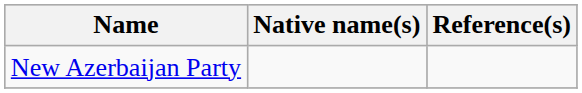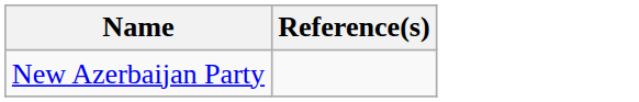 <table class="wikitable">
 <tr>
 <th>Name</th>
-<th>Native name(s)</th>
 <th>Reference(s)</th>
 </tr>
 <tr>
 <td><a href='#'>New Azerbaijan Party</a></td>
 <td></td>
-<td></td>
 </tr>
 </table>
